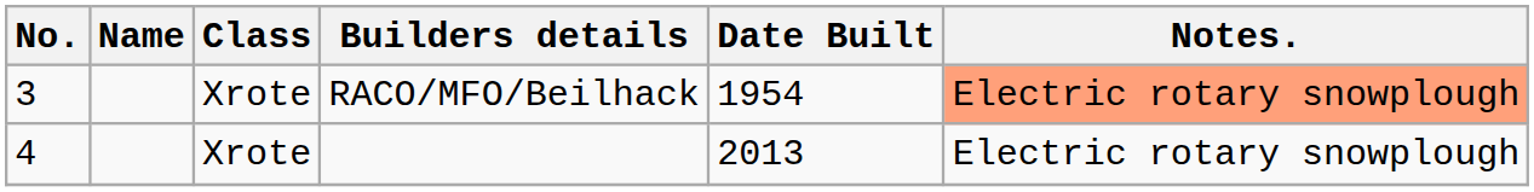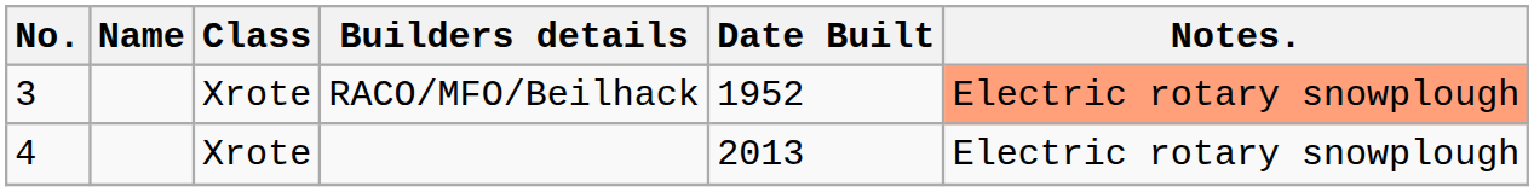 <table class="wikitable">
 <tr>
 <th>No.</th>
 <th>Name</th>
 <th>Class</th>
 <th>Builders details</th>
 <th>Date Built</th>
 <th>Notes.</th>
 </tr>
 <tr>
 <td>3</td>
 <td></td>
 <td>Xrote</td>
 <td>RACO/MFO/Beilhack</td>
-<td>1954</td>
+<td>1952</td>
 <td style="background: lightsalmon;">Electric rotary snowplough</td>
 </tr>
 <tr>
 <td>4</td>
 <td></td>
 <td>Xrote</td>
 <td></td>
 <td>2013</td>
 <td>Electric rotary snowplough</td>
 </tr>
 <tr>
 </tr>
 </table>
